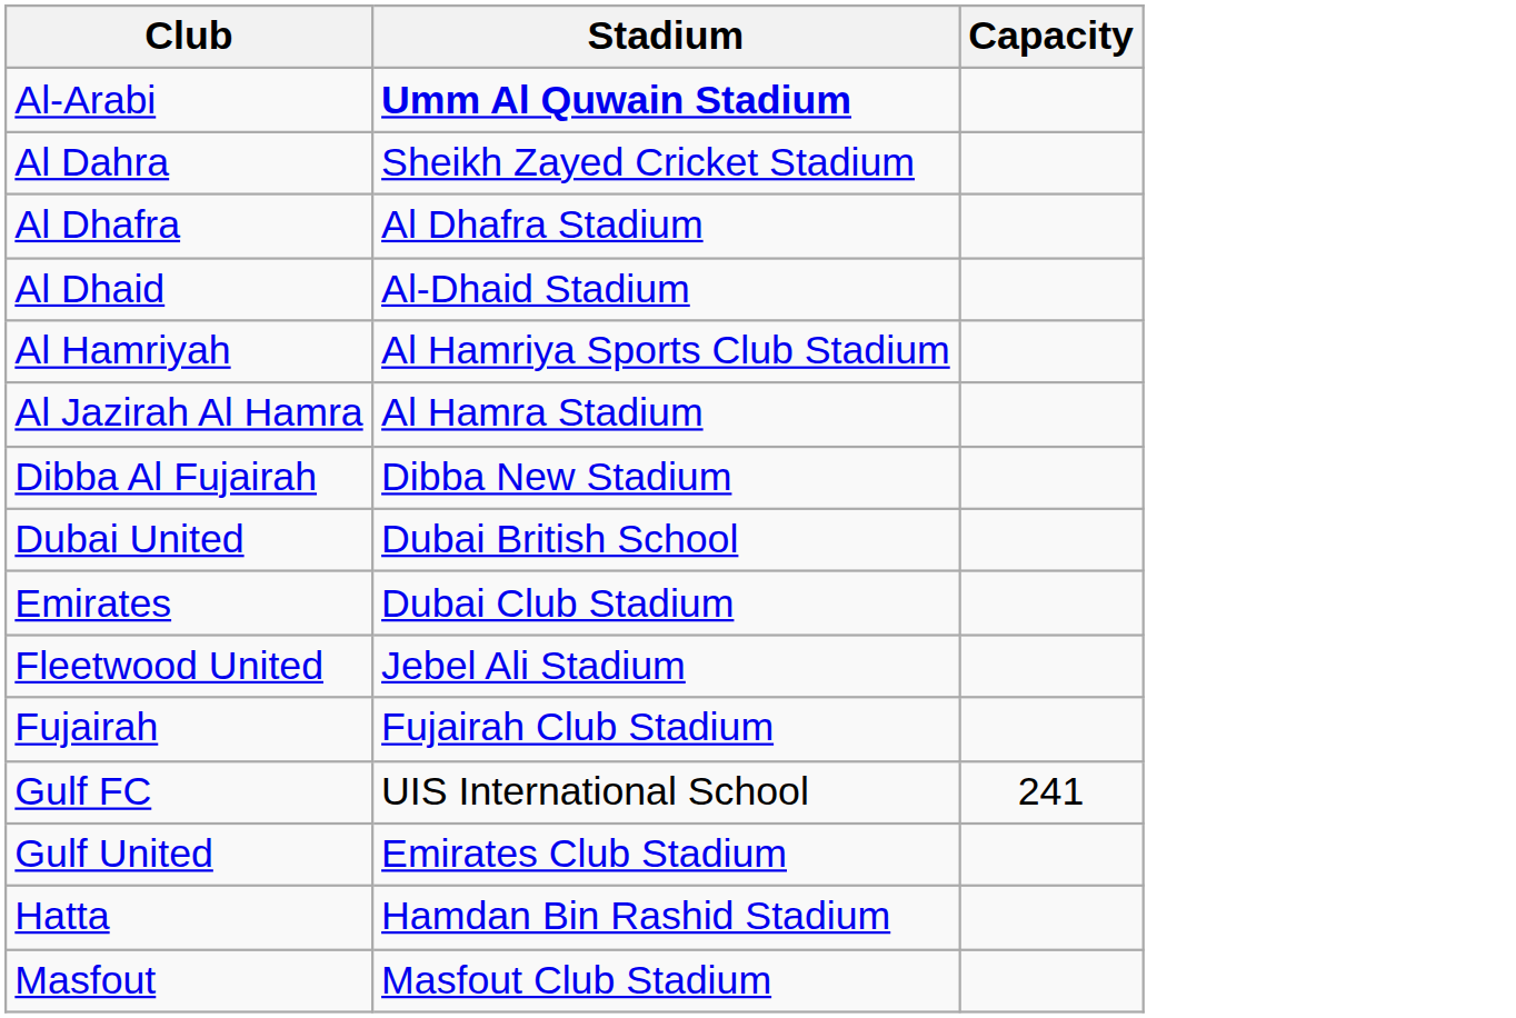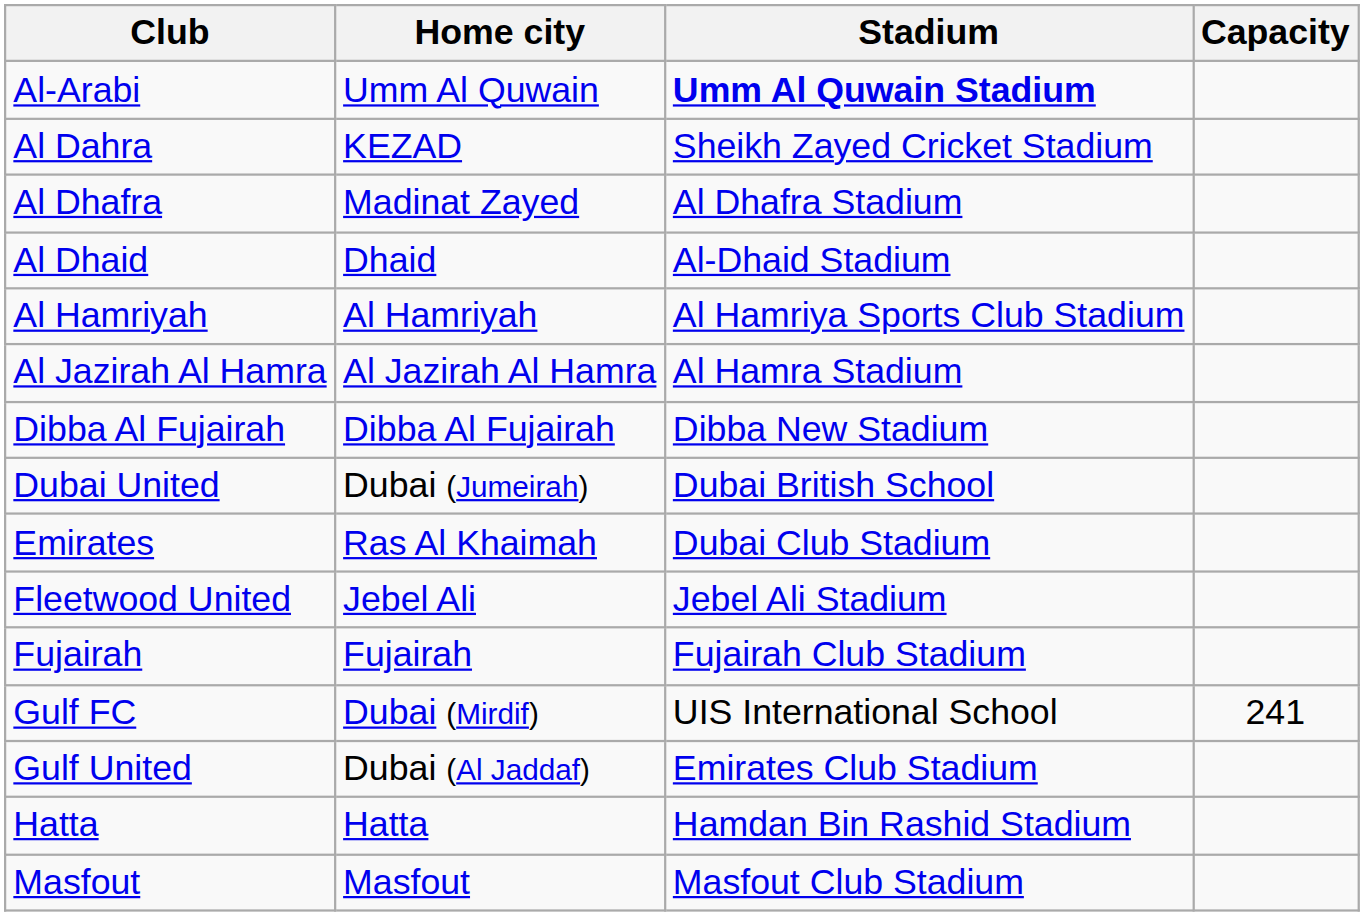 <table class="wikitable sortable" style="text-align: left;">
 <tr>
 <th>Club</th>
+<th>Home city</th>
 <th>Stadium</th>
 <th>Capacity</th>
 </tr>
 <tr>
 <td><a href='#'>Al-Arabi</a></td>
+<td><a href='#'>Umm Al Quwain</a></td>
 <td><strong><a href='#'>Umm Al Quwain Stadium</a></strong></td>
 <td style="text-align:center;"></td>
 </tr>
 <tr>
 <td><a href='#'>Al Dahra</a></td>
+<td><a href='#'>KEZAD</a></td>
 <td><a href='#'>Sheikh Zayed Cricket Stadium</a></td>
 <td style="text-align:center;"></td>
 </tr>
 <tr>
 <td><a href='#'>Al Dhafra</a></td>
+<td><a href='#'>Madinat Zayed</a></td>
 <td><a href='#'>Al Dhafra Stadium</a></td>
 <td style="text-align:center;"></td>
 </tr>
 <tr>
 <td><a href='#'>Al Dhaid</a></td>
+<td><a href='#'>Dhaid</a></td>
 <td><a href='#'>Al-Dhaid Stadium</a></td>
 <td style="text-align:center;"></td>
 </tr>
 <tr>
+<td><a href='#'>Al Hamriyah</a></td>
 <td><a href='#'>Al Hamriyah</a></td>
 <td><a href='#'>Al Hamriya Sports Club Stadium</a></td>
 <td style="text-align:center;"></td>
 </tr>
 <tr>
 <td><a href='#'>Al Jazirah Al Hamra</a></td>
+<td><a href='#'>Al Jazirah Al Hamra</a></td>
 <td><a href='#'>Al Hamra Stadium</a></td>
 <td style="text-align:center;"></td>
 </tr>
 <tr>
+<td><a href='#'>Dibba Al Fujairah</a></td>
 <td><a href='#'>Dibba Al Fujairah</a></td>
 <td><a href='#'>Dibba New Stadium</a></td>
 <td style="text-align:center;"></td>
 </tr>
 <tr>
 <td><a href='#'>Dubai United</a></td>
+<td>Dubai <small>(<a href='#'>Jumeirah</a>)</small></td>
 <td><a href='#'>Dubai British School</a></td>
 <td style="text-align:center;"></td>
 </tr>
 <tr>
 <td><a href='#'>Emirates</a></td>
+<td><a href='#'>Ras Al Khaimah</a></td>
 <td><a href='#'>Dubai Club Stadium</a></td>
 <td style="text-align:center;"></td>
 </tr>
 <tr>
 <td><a href='#'>Fleetwood United</a></td>
+<td><a href='#'>Jebel Ali</a></td>
 <td><a href='#'>Jebel Ali Stadium</a></td>
 <td style="text-align:center;"><br></td>
 </tr>
 <tr>
+<td><a href='#'>Fujairah</a></td>
 <td><a href='#'>Fujairah</a></td>
 <td><a href='#'>Fujairah Club Stadium</a></td>
 <td style="text-align:center;"></td>
 </tr>
 <tr>
 <td><a href='#'>Gulf FC</a></td>
+<td><a href='#'>Dubai</a> <small>(<a href='#'>Mirdif</a>)</small></td>
 <td>UIS International School</td>
 <td style="text-align:center;">241</td>
 </tr>
 <tr>
 <td><a href='#'>Gulf United</a></td>
+<td>Dubai <small>(<a href='#'>Al Jaddaf</a>)</small></td>
 <td><a href='#'>Emirates Club Stadium</a></td>
 <td style="text-align:center;"></td>
 </tr>
 <tr>
+<td><a href='#'>Hatta</a></td>
 <td><a href='#'>Hatta</a></td>
 <td><a href='#'>Hamdan Bin Rashid Stadium</a></td>
 <td style="text-align:center;"></td>
 </tr>
 <tr>
 <td><a href='#'>Masfout</a></td>
+<td><a href='#'>Masfout</a></td>
 <td><a href='#'>Masfout Club Stadium</a></td>
 <td style="text-align:center;"></td>
 </tr>
 </table>
